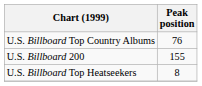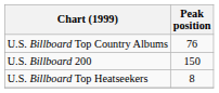 <table class="wikitable">
 <tr>
 <th>Chart (1999)</th>
 <th>Peak<br>position</th>
 </tr>
 <tr>
 <td>U.S. <em>Billboard</em> Top Country Albums</td>
 <td align="center">76</td>
 </tr>
 <tr>
 <td>U.S. <em>Billboard</em> 200</td>
-<td align="center">155</td>
+<td align="center">150</td>
 </tr>
 <tr>
 <td>U.S. <em>Billboard</em> Top Heatseekers</td>
 <td align="center">8</td>
 </tr>
 <tr>
 </tr>
 </table>
